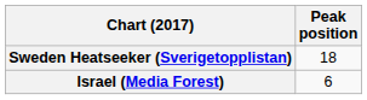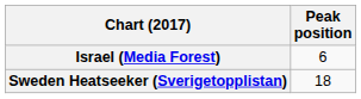 <table class="wikitable sortable plainrowheaders" style="text-align:center">
 <tr>
 <th>Chart (2017)</th>
 <th>Peak<br>position</th>
 </tr>
 <tr>
+<th scope="row">Israel (<a href='#'>Media Forest</a>)</th>
+<td>6</td>
+</tr>
+<tr>
 <th scope="row">Sweden Heatseeker (<a href='#'>Sverigetopplistan</a>)</th>
 <td>18</td>
 </tr>
-<tr>
-<th scope="row">Israel (<a href='#'>Media Forest</a>)</th>
-<td>6</td>
-</tr>
 </table>
